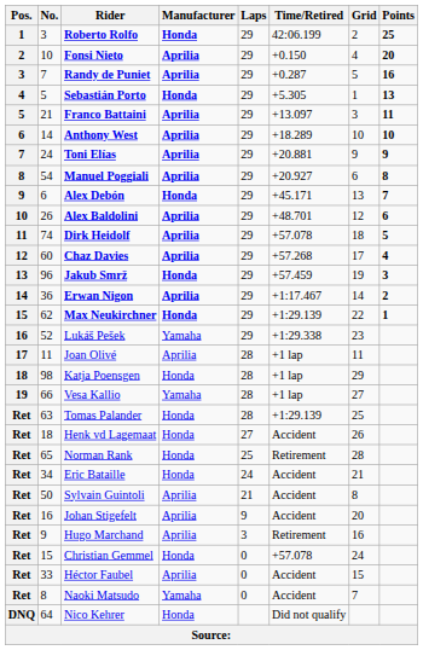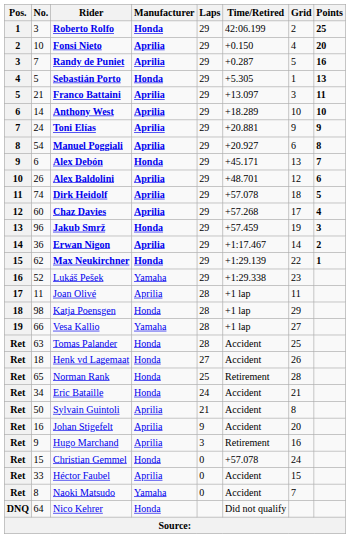 <table class="wikitable" style="font-size: 95%;">
 <tr>
 <th>Pos.</th>
 <th>No.</th>
 <th>Rider</th>
 <th>Manufacturer</th>
 <th>Laps</th>
 <th>Time/Retired</th>
 <th>Grid</th>
 <th>Points</th>
 </tr>
 <tr>
 <th>1</th>
 <td>3</td>
 <td> <strong><a href='#'>Roberto Rolfo</a></strong></td>
 <td><strong><a href='#'>Honda</a></strong></td>
 <td>29</td>
 <td>42:06.199</td>
 <td>2</td>
 <td><strong>25</strong></td>
 </tr>
 <tr>
 <th>2</th>
 <td>10</td>
 <td> <strong><a href='#'>Fonsi Nieto</a></strong></td>
 <td><strong><a href='#'>Aprilia</a></strong></td>
 <td>29</td>
 <td>+0.150</td>
 <td>4</td>
 <td><strong>20</strong></td>
 </tr>
 <tr>
 <th>3</th>
 <td>7</td>
 <td> <strong><a href='#'>Randy de Puniet</a></strong></td>
 <td><strong><a href='#'>Aprilia</a></strong></td>
 <td>29</td>
 <td>+0.287</td>
 <td>5</td>
 <td><strong>16</strong></td>
 </tr>
 <tr>
 <th>4</th>
 <td>5</td>
 <td> <strong><a href='#'>Sebastián Porto</a></strong></td>
 <td><strong><a href='#'>Honda</a></strong></td>
 <td>29</td>
 <td>+5.305</td>
 <td>1</td>
 <td><strong>13</strong></td>
 </tr>
 <tr>
 <th>5</th>
 <td>21</td>
 <td> <strong><a href='#'>Franco Battaini</a></strong></td>
 <td><strong><a href='#'>Aprilia</a></strong></td>
 <td>29</td>
 <td>+13.097</td>
 <td>3</td>
 <td><strong>11</strong></td>
 </tr>
 <tr>
 <th>6</th>
 <td>14</td>
 <td> <strong><a href='#'>Anthony West</a></strong></td>
 <td><strong><a href='#'>Aprilia</a></strong></td>
 <td>29</td>
 <td>+18.289</td>
 <td>10</td>
 <td><strong>10</strong></td>
 </tr>
 <tr>
 <th>7</th>
 <td>24</td>
 <td> <strong><a href='#'>Toni Elías</a></strong></td>
 <td><strong><a href='#'>Aprilia</a></strong></td>
 <td>29</td>
 <td>+20.881</td>
 <td>9</td>
 <td><strong>9</strong></td>
 </tr>
 <tr>
 <th>8</th>
 <td>54</td>
 <td> <strong><a href='#'>Manuel Poggiali</a></strong></td>
 <td><strong><a href='#'>Aprilia</a></strong></td>
 <td>29</td>
 <td>+20.927</td>
 <td>6</td>
 <td><strong>8</strong></td>
 </tr>
 <tr>
 <th>9</th>
 <td>6</td>
 <td> <strong><a href='#'>Alex Debón</a></strong></td>
 <td><strong><a href='#'>Honda</a></strong></td>
 <td>29</td>
 <td>+45.171</td>
 <td>13</td>
 <td><strong>7</strong></td>
 </tr>
 <tr>
 <th>10</th>
 <td>26</td>
 <td> <strong><a href='#'>Alex Baldolini</a></strong></td>
 <td><strong><a href='#'>Aprilia</a></strong></td>
 <td>29</td>
 <td>+48.701</td>
 <td>12</td>
 <td><strong>6</strong></td>
 </tr>
 <tr>
 <th>11</th>
 <td>74</td>
 <td> <strong><a href='#'>Dirk Heidolf</a></strong></td>
 <td><strong><a href='#'>Aprilia</a></strong></td>
 <td>29</td>
 <td>+57.078</td>
 <td>18</td>
 <td><strong>5</strong></td>
 </tr>
 <tr>
 <th>12</th>
 <td>60</td>
 <td> <strong><a href='#'>Chaz Davies</a></strong></td>
 <td><strong><a href='#'>Aprilia</a></strong></td>
 <td>29</td>
 <td>+57.268</td>
 <td>17</td>
 <td><strong>4</strong></td>
 </tr>
 <tr>
 <th>13</th>
 <td>96</td>
 <td> <strong><a href='#'>Jakub Smrž</a></strong></td>
 <td><strong><a href='#'>Honda</a></strong></td>
 <td>29</td>
 <td>+57.459</td>
 <td>19</td>
 <td><strong>3</strong></td>
 </tr>
 <tr>
 <th>14</th>
 <td>36</td>
 <td> <strong><a href='#'>Erwan Nigon</a></strong></td>
 <td><strong><a href='#'>Aprilia</a></strong></td>
 <td>29</td>
 <td>+1:17.467</td>
 <td>14</td>
 <td><strong>2</strong></td>
 </tr>
 <tr>
 <th>15</th>
 <td>62</td>
 <td> <strong><a href='#'>Max Neukirchner</a></strong></td>
 <td><strong><a href='#'>Honda</a></strong></td>
 <td>29</td>
 <td>+1:29.139</td>
 <td>22</td>
 <td><strong>1</strong></td>
 </tr>
 <tr>
 <th>16</th>
 <td>52</td>
 <td> <a href='#'>Lukáš Pešek</a></td>
 <td><a href='#'>Yamaha</a></td>
 <td>29</td>
 <td>+1:29.338</td>
 <td>23</td>
 <td></td>
 </tr>
 <tr>
 <th>17</th>
 <td>11</td>
 <td> <a href='#'>Joan Olivé</a></td>
 <td><a href='#'>Aprilia</a></td>
 <td>28</td>
 <td>+1 lap</td>
 <td>11</td>
 <td></td>
 </tr>
 <tr>
 <th>18</th>
 <td>98</td>
 <td> <a href='#'>Katja Poensgen</a></td>
 <td><a href='#'>Honda</a></td>
 <td>28</td>
 <td>+1 lap</td>
 <td>29</td>
 <td></td>
 </tr>
 <tr>
 <th>19</th>
 <td>66</td>
 <td> <a href='#'>Vesa Kallio</a></td>
 <td><a href='#'>Yamaha</a></td>
 <td>28</td>
 <td>+1 lap</td>
 <td>27</td>
 <td></td>
 </tr>
 <tr>
 <th>Ret</th>
 <td>63</td>
 <td> <a href='#'>Tomas Palander</a></td>
 <td><a href='#'>Honda</a></td>
 <td>28</td>
-<td>+1:29.139</td>
+<td>Accident</td>
 <td>25</td>
 <td></td>
 </tr>
 <tr>
 <th>Ret</th>
 <td>18</td>
 <td> <a href='#'>Henk vd Lagemaat</a></td>
 <td><a href='#'>Honda</a></td>
 <td>27</td>
 <td>Accident</td>
 <td>26</td>
 <td></td>
 </tr>
 <tr>
 <th>Ret</th>
 <td>65</td>
 <td> <a href='#'>Norman Rank</a></td>
 <td><a href='#'>Honda</a></td>
 <td>25</td>
 <td>Retirement</td>
 <td>28</td>
 <td></td>
 </tr>
 <tr>
 <th>Ret</th>
 <td>34</td>
 <td> <a href='#'>Eric Bataille</a></td>
 <td><a href='#'>Honda</a></td>
 <td>24</td>
 <td>Accident</td>
 <td>21</td>
 <td></td>
 </tr>
 <tr>
 <th>Ret</th>
 <td>50</td>
 <td> <a href='#'>Sylvain Guintoli</a></td>
 <td><a href='#'>Aprilia</a></td>
 <td>21</td>
 <td>Accident</td>
 <td>8</td>
 <td></td>
 </tr>
 <tr>
 <th>Ret</th>
 <td>16</td>
 <td> <a href='#'>Johan Stigefelt</a></td>
 <td><a href='#'>Aprilia</a></td>
 <td>9</td>
 <td>Accident</td>
 <td>20</td>
 <td></td>
 </tr>
 <tr>
 <th>Ret</th>
 <td>9</td>
 <td> <a href='#'>Hugo Marchand</a></td>
 <td><a href='#'>Aprilia</a></td>
 <td>3</td>
 <td>Retirement</td>
 <td>16</td>
 <td></td>
 </tr>
 <tr>
 <th>Ret</th>
 <td>15</td>
 <td> <a href='#'>Christian Gemmel</a></td>
 <td><a href='#'>Honda</a></td>
 <td>0</td>
 <td>+57.078</td>
 <td>24</td>
 <td></td>
 </tr>
 <tr>
 <th>Ret</th>
 <td>33</td>
 <td> <a href='#'>Héctor Faubel</a></td>
 <td><a href='#'>Aprilia</a></td>
 <td>0</td>
 <td>Accident</td>
 <td>15</td>
 <td></td>
 </tr>
 <tr>
 <th>Ret</th>
 <td>8</td>
 <td> <a href='#'>Naoki Matsudo</a></td>
 <td><a href='#'>Yamaha</a></td>
 <td>0</td>
 <td>Accident</td>
 <td>7</td>
 <td></td>
 </tr>
 <tr>
 <th>DNQ</th>
 <td>64</td>
 <td> <a href='#'>Nico Kehrer</a></td>
 <td><a href='#'>Honda</a></td>
 <td></td>
 <td>Did not qualify</td>
 <td></td>
 <td></td>
 </tr>
 <tr>
 <th colspan=8>Source:</th>
 </tr>
 </table>
